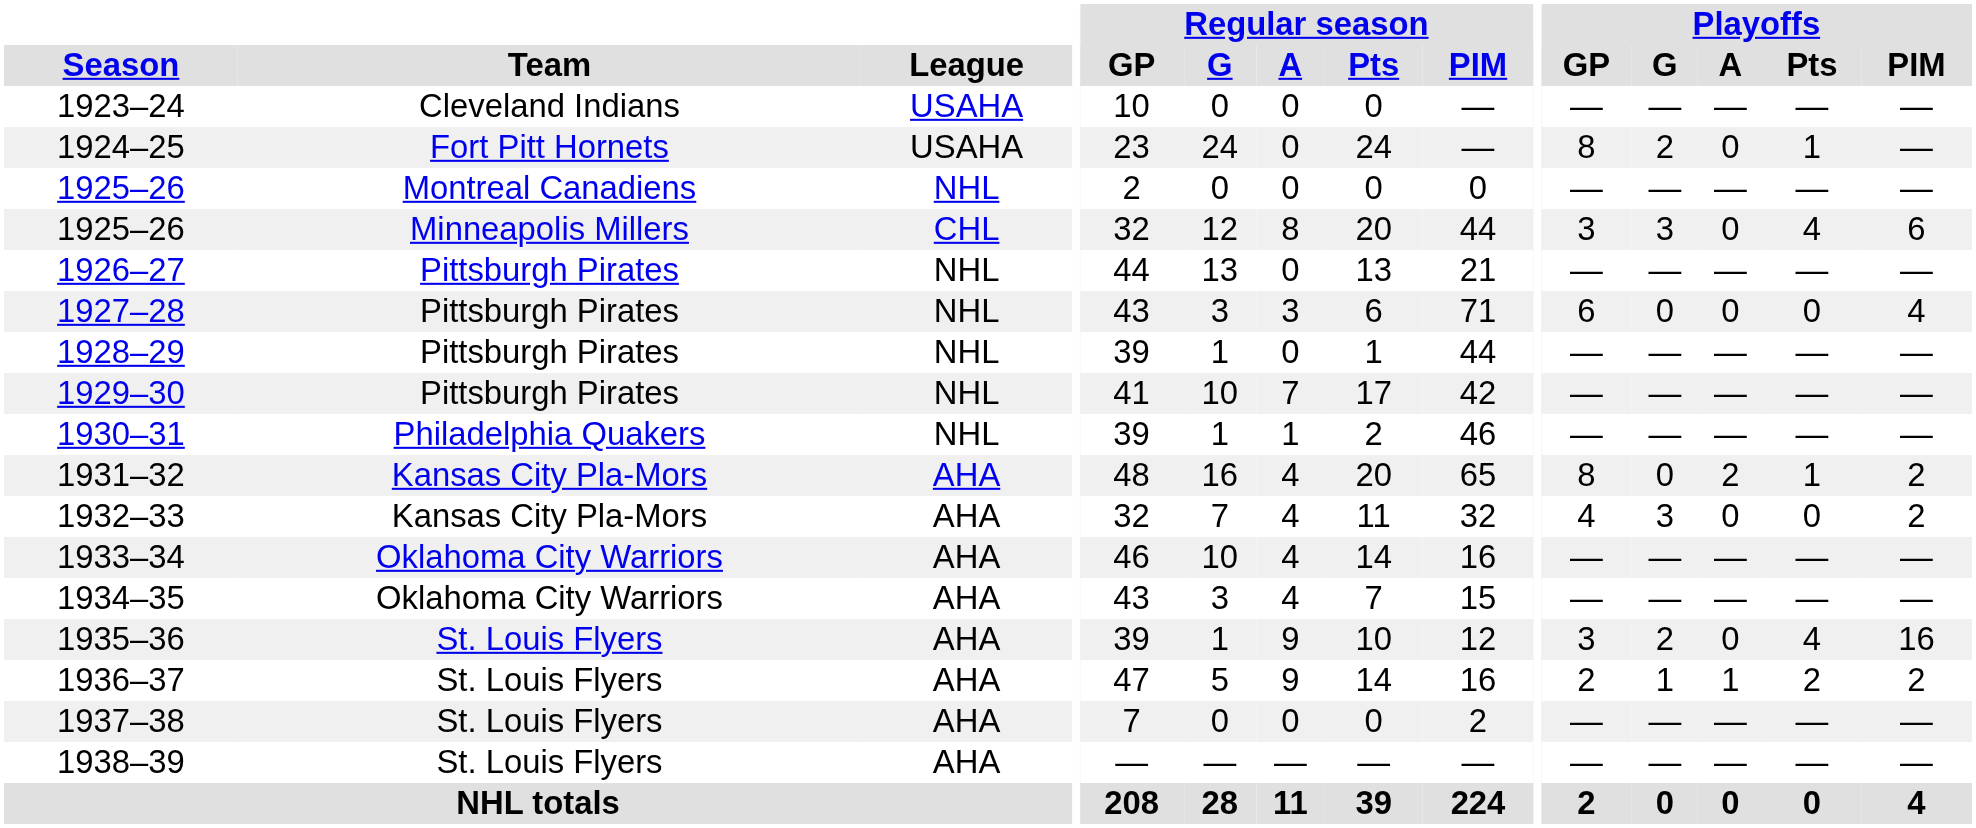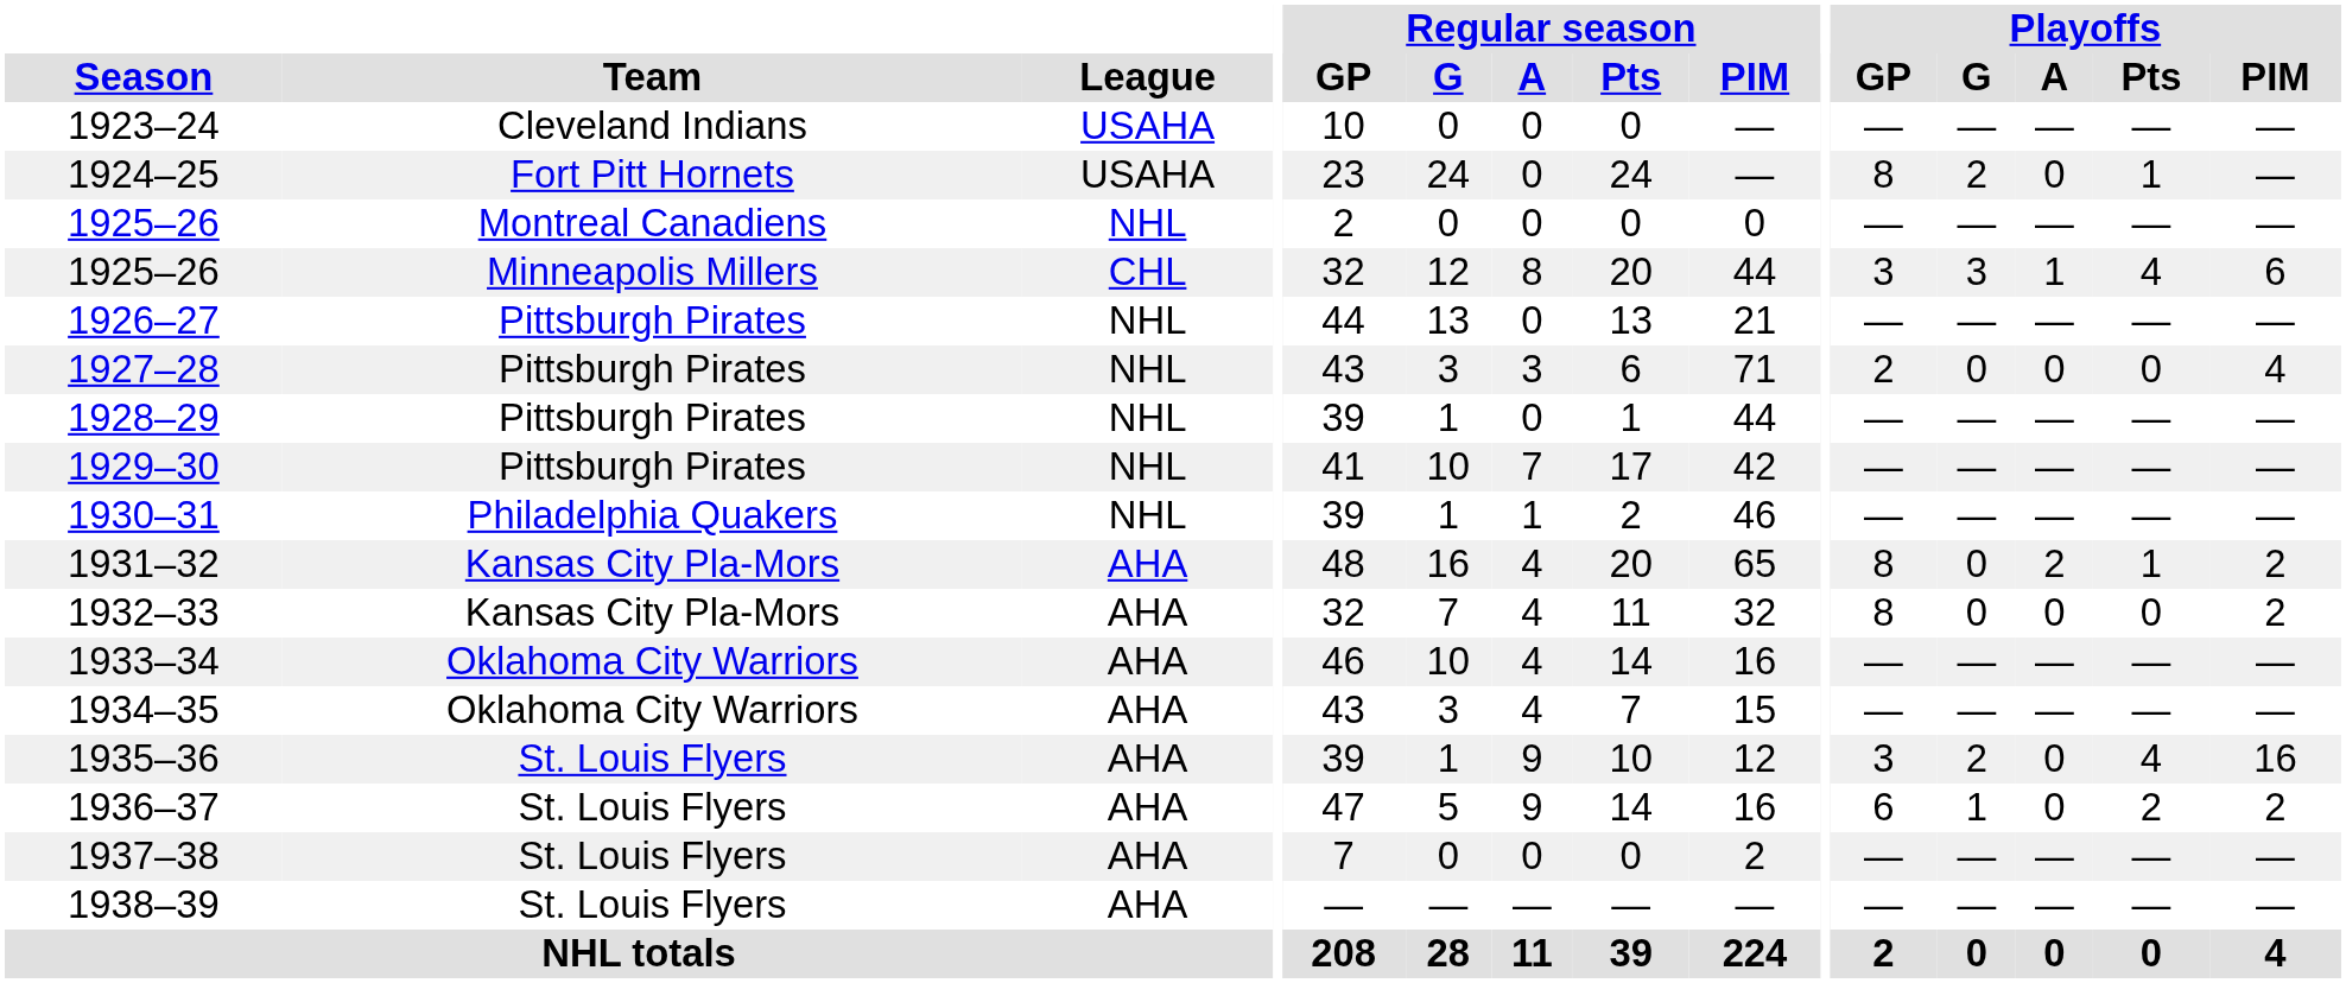 <table border="0" cellpadding="1" cellspacing="0" style="text-align:center; width:60em">
 <tr bgcolor="#e0e0e0">
 <th colspan="3" bgcolor="#ffffff"></th>
 <th rowspan="100" bgcolor="#ffffff"></th>
 <th colspan="5"><a href='#'>Regular season</a></th>
 <th rowspan="100" bgcolor="#ffffff"></th>
 <th colspan="5"><a href='#'>Playoffs</a></th>
 </tr>
 <tr bgcolor="#e0e0e0">
 <th><a href='#'>Season</a></th>
 <th>Team</th>
 <th>League</th>
 <th>GP</th>
 <th><a href='#'>G</a></th>
 <th><a href='#'>A</a></th>
 <th><a href='#'>Pts</a></th>
 <th><a href='#'>PIM</a></th>
 <th>GP</th>
 <th>G</th>
 <th>A</th>
 <th>Pts</th>
 <th>PIM</th>
 </tr>
 <tr>
 <td>1923–24</td>
 <td>Cleveland Indians</td>
 <td><a href='#'>USAHA</a></td>
 <td>10</td>
 <td>0</td>
 <td>0</td>
 <td>0</td>
 <td>—</td>
 <td>—</td>
 <td>—</td>
 <td>—</td>
 <td>—</td>
 <td>—</td>
 </tr>
 <tr bgcolor="#f0f0f0">
 <td>1924–25</td>
 <td><a href='#'>Fort Pitt Hornets</a></td>
 <td>USAHA</td>
 <td>23</td>
 <td>24</td>
 <td>0</td>
 <td>24</td>
 <td>—</td>
 <td>8</td>
 <td>2</td>
 <td>0</td>
 <td>1</td>
 <td>—</td>
 </tr>
 <tr>
 <td><a href='#'>1925–26</a></td>
 <td><a href='#'>Montreal Canadiens</a></td>
 <td><a href='#'>NHL</a></td>
 <td>2</td>
 <td>0</td>
 <td>0</td>
 <td>0</td>
 <td>0</td>
 <td>—</td>
 <td>—</td>
 <td>—</td>
 <td>—</td>
 <td>—</td>
 </tr>
 <tr bgcolor="#f0f0f0">
 <td>1925–26</td>
 <td><a href='#'>Minneapolis Millers</a></td>
 <td><a href='#'>CHL</a></td>
 <td>32</td>
 <td>12</td>
 <td>8</td>
 <td>20</td>
 <td>44</td>
 <td>3</td>
 <td>3</td>
-<td>0</td>
+<td>1</td>
 <td>4</td>
 <td>6</td>
 </tr>
 <tr>
 <td><a href='#'>1926–27</a></td>
 <td><a href='#'>Pittsburgh Pirates</a></td>
 <td>NHL</td>
 <td>44</td>
 <td>13</td>
 <td>0</td>
 <td>13</td>
 <td>21</td>
 <td>—</td>
 <td>—</td>
 <td>—</td>
 <td>—</td>
 <td>—</td>
 </tr>
 <tr bgcolor="#f0f0f0">
 <td><a href='#'>1927–28</a></td>
 <td>Pittsburgh Pirates</td>
 <td>NHL</td>
 <td>43</td>
 <td>3</td>
 <td>3</td>
 <td>6</td>
 <td>71</td>
-<td>6</td>
+<td>2</td>
 <td>0</td>
 <td>0</td>
 <td>0</td>
 <td>4</td>
 </tr>
 <tr>
 <td><a href='#'>1928–29</a></td>
 <td>Pittsburgh Pirates</td>
 <td>NHL</td>
 <td>39</td>
 <td>1</td>
 <td>0</td>
 <td>1</td>
 <td>44</td>
 <td>—</td>
 <td>—</td>
 <td>—</td>
 <td>—</td>
 <td>—</td>
 </tr>
 <tr bgcolor="#f0f0f0">
 <td><a href='#'>1929–30</a></td>
 <td>Pittsburgh Pirates</td>
 <td>NHL</td>
 <td>41</td>
 <td>10</td>
 <td>7</td>
 <td>17</td>
 <td>42</td>
 <td>—</td>
 <td>—</td>
 <td>—</td>
 <td>—</td>
 <td>—</td>
 </tr>
 <tr>
 <td><a href='#'>1930–31</a></td>
 <td><a href='#'>Philadelphia Quakers</a></td>
 <td>NHL</td>
 <td>39</td>
 <td>1</td>
 <td>1</td>
 <td>2</td>
 <td>46</td>
 <td>—</td>
 <td>—</td>
 <td>—</td>
 <td>—</td>
 <td>—</td>
 </tr>
 <tr bgcolor="#f0f0f0">
 <td>1931–32</td>
 <td><a href='#'>Kansas City Pla-Mors</a></td>
 <td><a href='#'>AHA</a></td>
 <td>48</td>
 <td>16</td>
 <td>4</td>
 <td>20</td>
 <td>65</td>
 <td>8</td>
 <td>0</td>
 <td>2</td>
 <td>1</td>
 <td>2</td>
 </tr>
 <tr>
 <td>1932–33</td>
 <td>Kansas City Pla-Mors</td>
 <td>AHA</td>
 <td>32</td>
 <td>7</td>
 <td>4</td>
 <td>11</td>
 <td>32</td>
-<td>4</td>
-<td>3</td>
+<td>8</td>
+<td>0</td>
 <td>0</td>
 <td>0</td>
 <td>2</td>
 </tr>
 <tr bgcolor="#f0f0f0">
 <td>1933–34</td>
 <td><a href='#'>Oklahoma City Warriors</a></td>
 <td>AHA</td>
 <td>46</td>
 <td>10</td>
 <td>4</td>
 <td>14</td>
 <td>16</td>
 <td>—</td>
 <td>—</td>
 <td>—</td>
 <td>—</td>
 <td>—</td>
 </tr>
 <tr>
 <td>1934–35</td>
 <td>Oklahoma City Warriors</td>
 <td>AHA</td>
 <td>43</td>
 <td>3</td>
 <td>4</td>
 <td>7</td>
 <td>15</td>
 <td>—</td>
 <td>—</td>
 <td>—</td>
 <td>—</td>
 <td>—</td>
 </tr>
 <tr bgcolor="#f0f0f0">
 <td>1935–36</td>
 <td><a href='#'>St. Louis Flyers</a></td>
 <td>AHA</td>
 <td>39</td>
 <td>1</td>
 <td>9</td>
 <td>10</td>
 <td>12</td>
 <td>3</td>
 <td>2</td>
 <td>0</td>
 <td>4</td>
 <td>16</td>
 </tr>
 <tr>
 <td>1936–37</td>
 <td>St. Louis Flyers</td>
 <td>AHA</td>
 <td>47</td>
 <td>5</td>
 <td>9</td>
 <td>14</td>
 <td>16</td>
-<td>2</td>
+<td>6</td>
 <td>1</td>
-<td>1</td>
+<td>0</td>
 <td>2</td>
 <td>2</td>
 </tr>
 <tr bgcolor="#f0f0f0">
 <td>1937–38</td>
 <td>St. Louis Flyers</td>
 <td>AHA</td>
 <td>7</td>
 <td>0</td>
 <td>0</td>
 <td>0</td>
 <td>2</td>
 <td>—</td>
 <td>—</td>
 <td>—</td>
 <td>—</td>
 <td>—</td>
 </tr>
 <tr>
 <td>1938–39</td>
 <td>St. Louis Flyers</td>
 <td>AHA</td>
 <td>—</td>
 <td>—</td>
 <td>—</td>
 <td>—</td>
 <td>—</td>
 <td>—</td>
 <td>—</td>
 <td>—</td>
 <td>—</td>
 <td>—</td>
 </tr>
 <tr bgcolor="#e0e0e0">
 <th colspan="3">NHL totals</th>
 <th>208</th>
 <th>28</th>
 <th>11</th>
 <th>39</th>
 <th>224</th>
 <th>2</th>
 <th>0</th>
 <th>0</th>
 <th>0</th>
 <th>4</th>
 </tr>
 </table>
